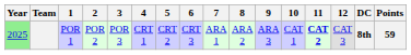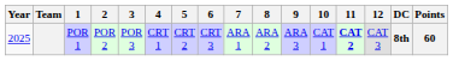 <table class="wikitable" style="text-align:center; font-size:85%">
 <tr>
 <th>Year</th>
 <th>Team</th>
 <th>1</th>
 <th>2</th>
 <th>3</th>
 <th>4</th>
 <th>5</th>
 <th>6</th>
 <th>7</th>
 <th>8</th>
 <th>9</th>
 <th>10</th>
 <th>11</th>
 <th>12</th>
 <th>DC</th>
 <th>Points</th>
 </tr>
 <tr>
-<td style="background: lightgreen;"><a href='#'>2025</a></td>
+<td><a href='#'>2025</a></td>
 <th></th>
 <td style="background:#CFCFFF;"><a href='#'>POR<br>1</a><br></td>
 <td style="background:#DFFFDF;"><a href='#'>POR<br>2</a><br></td>
 <td style="background:#DFFFDF;"><a href='#'>POR<br>3</a><br></td>
 <td style="background:#CFCFFF;"><a href='#'>CRT<br>1</a><br></td>
 <td style="background:#CFCFFF;"><a href='#'>CRT<br>2</a><br></td>
 <td style="background:#CFCFFF;"><a href='#'>CRT<br>3</a><br></td>
 <td style="background:#DFFFDF;"><a href='#'>ARA<br>1</a><br></td>
 <td style="background:#DFFFDF;"><a href='#'>ARA<br>2</a><br></td>
 <td style="background:#CFCFFF;"><a href='#'>ARA<br>3</a><br></td>
 <td style="background:#CFCFFF;"><a href='#'>CAT<br>1</a><br></td>
 <td style="background:#DFFFDF;"><strong><a href='#'>CAT<br>2</a><br></strong></td>
 <td style="background:#DFDFDF;"><a href='#'>CAT<br>3</a><br></td>
 <th>8th</th>
-<th>59</th>
+<th>60</th>
 </tr>
 </table>
